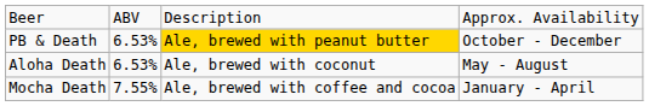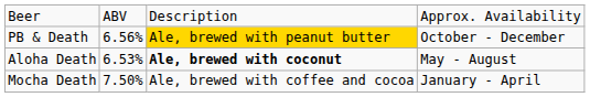 <table class="wikitable">
 <tr>
 <td>Beer</td>
 <td>ABV</td>
 <td>Description</td>
 <td>Approx. Availability</td>
 </tr>
 <tr>
 <td>PB & Death</td>
-<td>6.53%</td>
+<td>6.56%</td>
 <td style="background: gold;">Ale, brewed with peanut butter</td>
 <td>October - December</td>
 </tr>
 <tr>
 <td>Aloha Death</td>
 <td>6.53%</td>
-<td>Ale, brewed with coconut</td>
+<td><strong>Ale, brewed with coconut</strong></td>
 <td>May - August</td>
 </tr>
 <tr>
 <td>Mocha Death</td>
-<td>7.55%</td>
+<td>7.50%</td>
 <td>Ale, brewed with coffee and cocoa</td>
 <td>January - April</td>
 </tr>
 </table>
